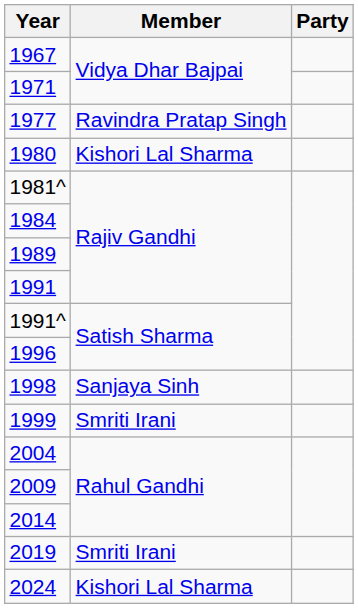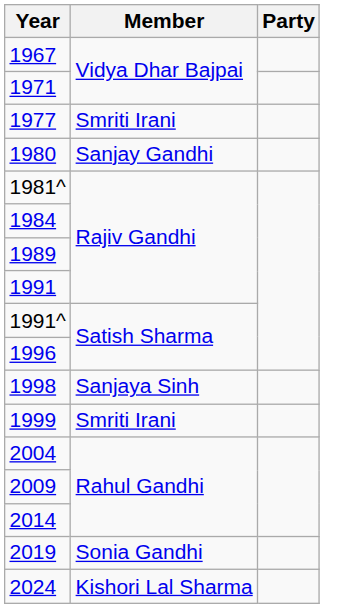 <table class="wikitable sortable">
 <tr>
 <th>Year</th>
 <th>Member</th>
 <th colspan="2">Party</th>
 </tr>
 <tr>
 <td><a href='#'>1967</a></td>
 <td rowspan=2><a href='#'>Vidya Dhar Bajpai</a></td>
 <td></td>
 </tr>
 <tr>
 <td><a href='#'>1971</a></td>
 </tr>
 <tr>
 <td><a href='#'>1977</a></td>
-<td><a href='#'>Ravindra Pratap Singh</a></td>
+<td><a href='#'>Smriti Irani</a></td>
 <td></td>
 </tr>
 <tr>
 <td><a href='#'>1980</a></td>
-<td><a href='#'>Kishori Lal Sharma</a></td>
+<td><a href='#'>Sanjay Gandhi</a></td>
 <td></td>
 </tr>
 <tr>
 <td>1981^</td>
 <td rowspan=4><a href='#'>Rajiv Gandhi</a></td>
 </tr>
 <tr>
 <td><a href='#'>1984</a></td>
 </tr>
 <tr>
 <td><a href='#'>1989</a></td>
 </tr>
 <tr>
 <td><a href='#'>1991</a></td>
 </tr>
 <tr>
 <td>1991^</td>
 <td rowspan=2><a href='#'>Satish Sharma</a></td>
 </tr>
 <tr>
 <td><a href='#'>1996</a></td>
 </tr>
 <tr>
 <td><a href='#'>1998</a></td>
 <td><a href='#'>Sanjaya Sinh</a></td>
 <td></td>
 </tr>
 <tr>
 <td><a href='#'>1999</a></td>
 <td><a href='#'>Smriti Irani</a></td>
 <td></td>
 </tr>
 <tr>
 <td><a href='#'>2004</a></td>
 <td rowspan=3><a href='#'>Rahul Gandhi</a></td>
 </tr>
 <tr>
 <td><a href='#'>2009</a></td>
 </tr>
 <tr>
 <td><a href='#'>2014</a></td>
 </tr>
 <tr>
 <td><a href='#'>2019</a></td>
-<td><a href='#'>Smriti Irani</a></td>
+<td><a href='#'>Sonia Gandhi</a></td>
 <td></td>
 </tr>
 <tr>
 <td><a href='#'>2024</a></td>
 <td><a href='#'>Kishori Lal Sharma</a></td>
 <td></td>
 </tr>
 </table>
